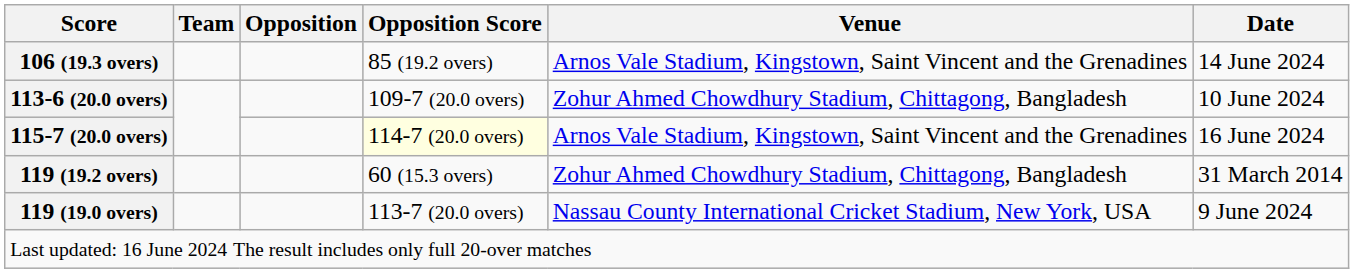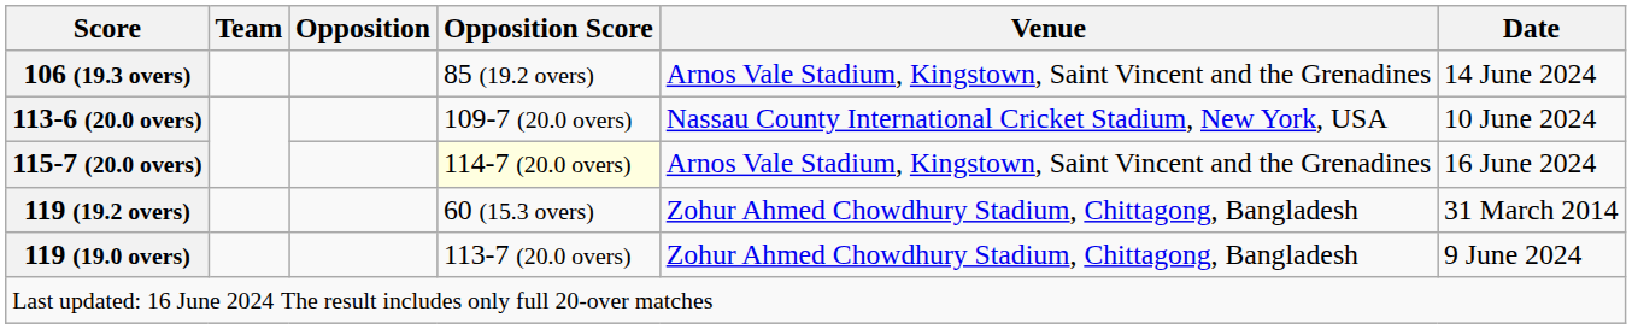 <table class="wikitable sortable">
 <tr>
 <th>Score</th>
 <th>Team</th>
 <th>Opposition</th>
 <th>Opposition Score</th>
 <th>Venue</th>
 <th>Date</th>
 </tr>
 <tr>
 <th>106 <small>(19.3 overs)</small></th>
 <td></td>
 <td></td>
 <td>85 <small>(19.2 overs)</small></td>
 <td><a href='#'>Arnos Vale Stadium</a>, <a href='#'>Kingstown</a>, Saint Vincent and the Grenadines</td>
 <td>14 June 2024</td>
 </tr>
 <tr>
 <th>113-6 <small>(20.0 overs)</small></th>
 <td rowspan=2></td>
 <td></td>
 <td>109-7 <small>(20.0 overs)</small></td>
-<td><a href='#'>Zohur Ahmed Chowdhury Stadium</a>, <a href='#'>Chittagong</a>, Bangladesh</td>
+<td><a href='#'>Nassau County International Cricket Stadium</a>, <a href='#'>New York</a>, USA</td>
 <td>10 June 2024</td>
 </tr>
 <tr>
 <th>115-7 <small>(20.0 overs)</small></th>
 <td></td>
 <td style="background: lightyellow;">114-7 <small>(20.0 overs)</small></td>
 <td><a href='#'>Arnos Vale Stadium</a>, <a href='#'>Kingstown</a>, Saint Vincent and the Grenadines</td>
 <td>16 June 2024</td>
 </tr>
 <tr>
 <th>119 <small>(19.2 overs)</small></th>
 <td></td>
 <td></td>
 <td>60 <small>(15.3 overs)</small></td>
 <td><a href='#'>Zohur Ahmed Chowdhury Stadium</a>, <a href='#'>Chittagong</a>, Bangladesh</td>
 <td>31 March 2014</td>
 </tr>
 <tr>
 <th>119 <small>(19.0 overs)</small></th>
 <td></td>
 <td></td>
 <td>113-7 <small>(20.0 overs)</small></td>
-<td><a href='#'>Nassau County International Cricket Stadium</a>, <a href='#'>New York</a>, USA</td>
+<td><a href='#'>Zohur Ahmed Chowdhury Stadium</a>, <a href='#'>Chittagong</a>, Bangladesh</td>
 <td>9 June 2024</td>
 </tr>
 <tr>
 <td colspan="6"><small>Last updated: 16 June 2024</small> <small>The result includes only full 20-over matches</small></td>
 </tr>
 </table>
